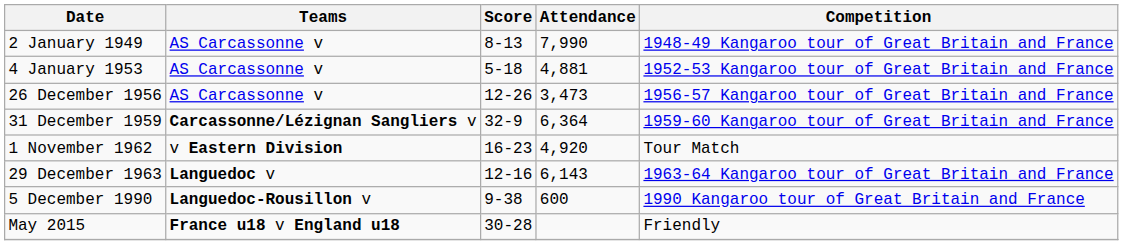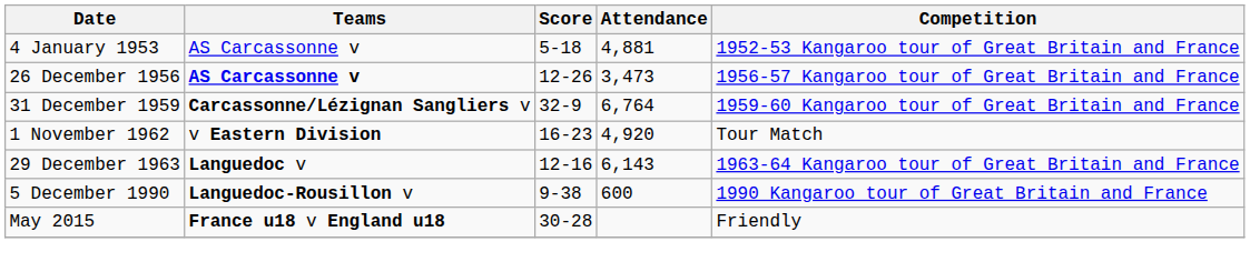 <table class="wikitable">
 <tr>
 <th>Date</th>
 <th>Teams</th>
 <th>Score</th>
 <th>Attendance</th>
 <th>Competition</th>
-</tr>
-<tr>
-<td>2 January 1949</td>
-<td><a href='#'>AS Carcassonne</a> v </td>
-<td>8-13</td>
-<td>7,990</td>
-<td><a href='#'>1948-49 Kangaroo tour of Great Britain and France</a></td>
 </tr>
 <tr>
 <td>4 January 1953</td>
 <td><a href='#'>AS Carcassonne</a> v </td>
 <td>5-18</td>
 <td>4,881</td>
 <td><a href='#'>1952-53 Kangaroo tour of Great Britain and France</a></td>
 </tr>
 <tr>
 <td>26 December 1956</td>
-<td><a href='#'>AS Carcassonne</a> v </td>
+<td><strong><a href='#'>AS Carcassonne</a> v </strong></td>
 <td>12-26</td>
 <td>3,473</td>
 <td><a href='#'>1956-57 Kangaroo tour of Great Britain and France</a></td>
 </tr>
 <tr>
 <td>31 December 1959</td>
 <td><strong>Carcassonne/Lézignan Sangliers</strong> v </td>
 <td>32-9</td>
-<td>6,364</td>
+<td>6,764</td>
 <td><a href='#'>1959-60 Kangaroo tour of Great Britain and France</a></td>
 </tr>
 <tr>
 <td>1 November 1962</td>
 <td> v <strong>Eastern Division</strong></td>
 <td>16-23</td>
 <td>4,920</td>
 <td>Tour Match</td>
 </tr>
 <tr>
 <td>29 December 1963</td>
 <td><strong>Languedoc</strong> v </td>
 <td>12-16</td>
 <td>6,143</td>
 <td><a href='#'>1963-64 Kangaroo tour of Great Britain and France</a></td>
 </tr>
 <tr>
 <td>5 December 1990</td>
 <td><strong>Languedoc-Rousillon</strong> v </td>
 <td>9-38</td>
 <td>600</td>
 <td><a href='#'>1990 Kangaroo tour of Great Britain and France</a></td>
 </tr>
 <tr>
 <td>May 2015</td>
 <td><strong>France u18</strong> v <strong>England u18</strong></td>
 <td>30-28</td>
 <td></td>
 <td>Friendly</td>
 </tr>
 <tr>
 </tr>
 </table>
